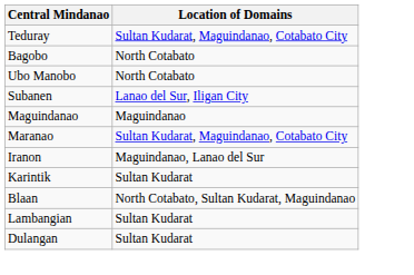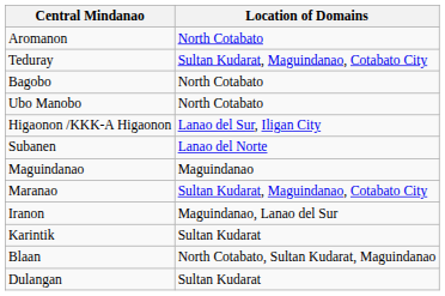 <table class="wikitable">
 <tr>
 <th>Central Mindanao</th>
 <th>Location of Domains</th>
+</tr>
+<tr>
+<td>Aromanon</td>
+<td><a href='#'>North Cotabato</a></td>
 </tr>
 <tr>
 <td>Teduray</td>
 <td><a href='#'>Sultan Kudarat</a>, <a href='#'>Maguindanao</a>, <a href='#'>Cotabato City</a></td>
 </tr>
 <tr>
 <td>Bagobo</td>
 <td>North Cotabato</td>
 </tr>
 <tr>
 <td>Ubo Manobo</td>
 <td>North Cotabato</td>
 </tr>
 <tr>
+<td>Higaonon /KKK-A Higaonon</td>
+<td><a href='#'>Lanao del Sur</a>, <a href='#'>Iligan City</a></td>
+</tr>
+<tr>
 <td>Subanen</td>
-<td><a href='#'>Lanao del Sur</a>, <a href='#'>Iligan City</a></td>
+<td><a href='#'>Lanao del Norte</a></td>
 </tr>
 <tr>
 <td>Maguindanao</td>
 <td>Maguindanao</td>
 </tr>
 <tr>
 <td>Maranao</td>
 <td><a href='#'>Sultan Kudarat</a>, <a href='#'>Maguindanao</a>, <a href='#'>Cotabato City</a></td>
 </tr>
 <tr>
 <td>Iranon</td>
 <td>Maguindanao, Lanao del Sur</td>
 </tr>
 <tr>
 <td>Karintik</td>
 <td>Sultan Kudarat</td>
 </tr>
 <tr>
 <td>Blaan</td>
 <td>North Cotabato, Sultan Kudarat, Maguindanao</td>
 </tr>
 <tr>
-<td>Lambangian</td>
-<td>Sultan Kudarat</td>
-</tr>
-<tr>
 <td>Dulangan</td>
 <td>Sultan Kudarat</td>
 </tr>
 </table>
